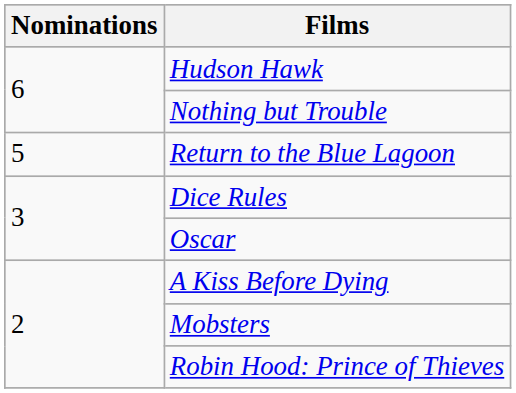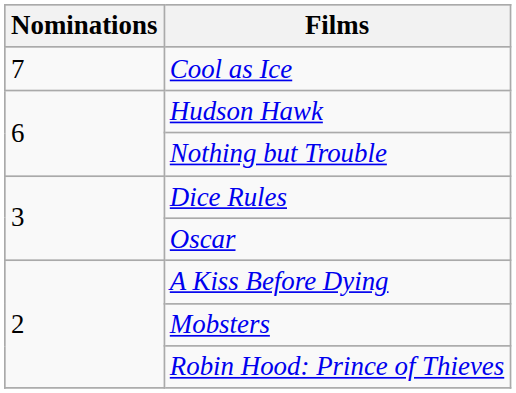 <table class="wikitable">
 <tr>
 <th>Nominations</th>
 <th>Films</th>
+</tr>
+<tr>
+<td>7</td>
+<td><em><a href='#'>Cool as Ice</a></em></td>
 </tr>
 <tr>
 <td rowspan="2">6</td>
 <td><em><a href='#'>Hudson Hawk</a></em></td>
 </tr>
 <tr>
 <td><a href='#'><em>Nothing but Trouble</em></a></td>
-</tr>
-<tr>
-<td>5</td>
-<td><em><a href='#'>Return to the Blue Lagoon</a></em></td>
 </tr>
 <tr>
 <td rowspan="2">3</td>
 <td><a href='#'><em>Dice Rules</em></a></td>
 </tr>
 <tr>
 <td><a href='#'><em>Oscar</em></a></td>
 </tr>
 <tr>
 <td rowspan="3">2</td>
 <td><a href='#'><em>A Kiss Before Dying</em></a></td>
 </tr>
 <tr>
 <td><a href='#'><em>Mobsters</em></a></td>
 </tr>
 <tr>
 <td><em><a href='#'>Robin Hood: Prince of Thieves</a></em></td>
 </tr>
 </table>
